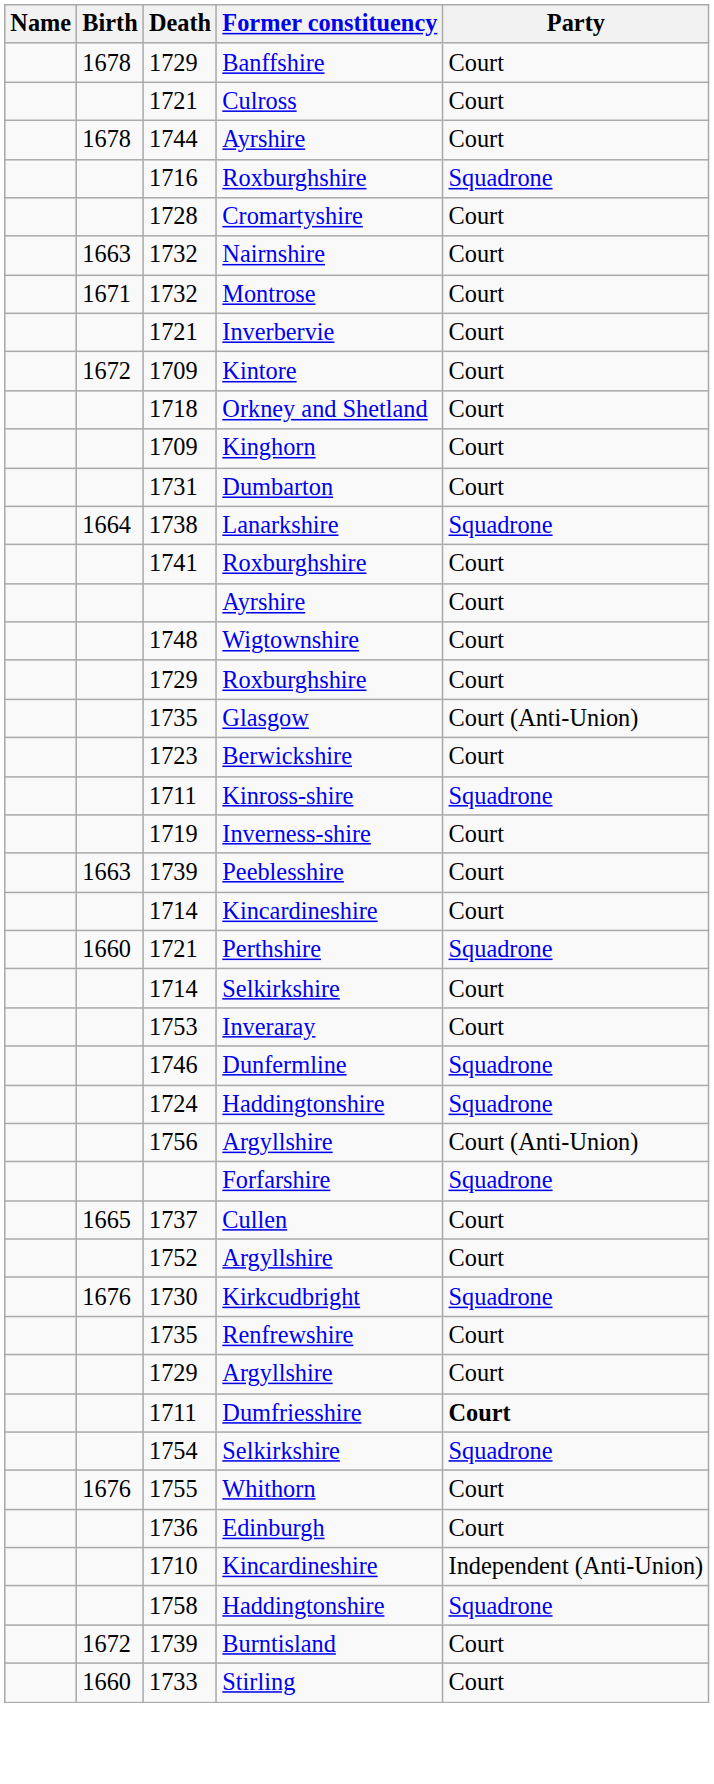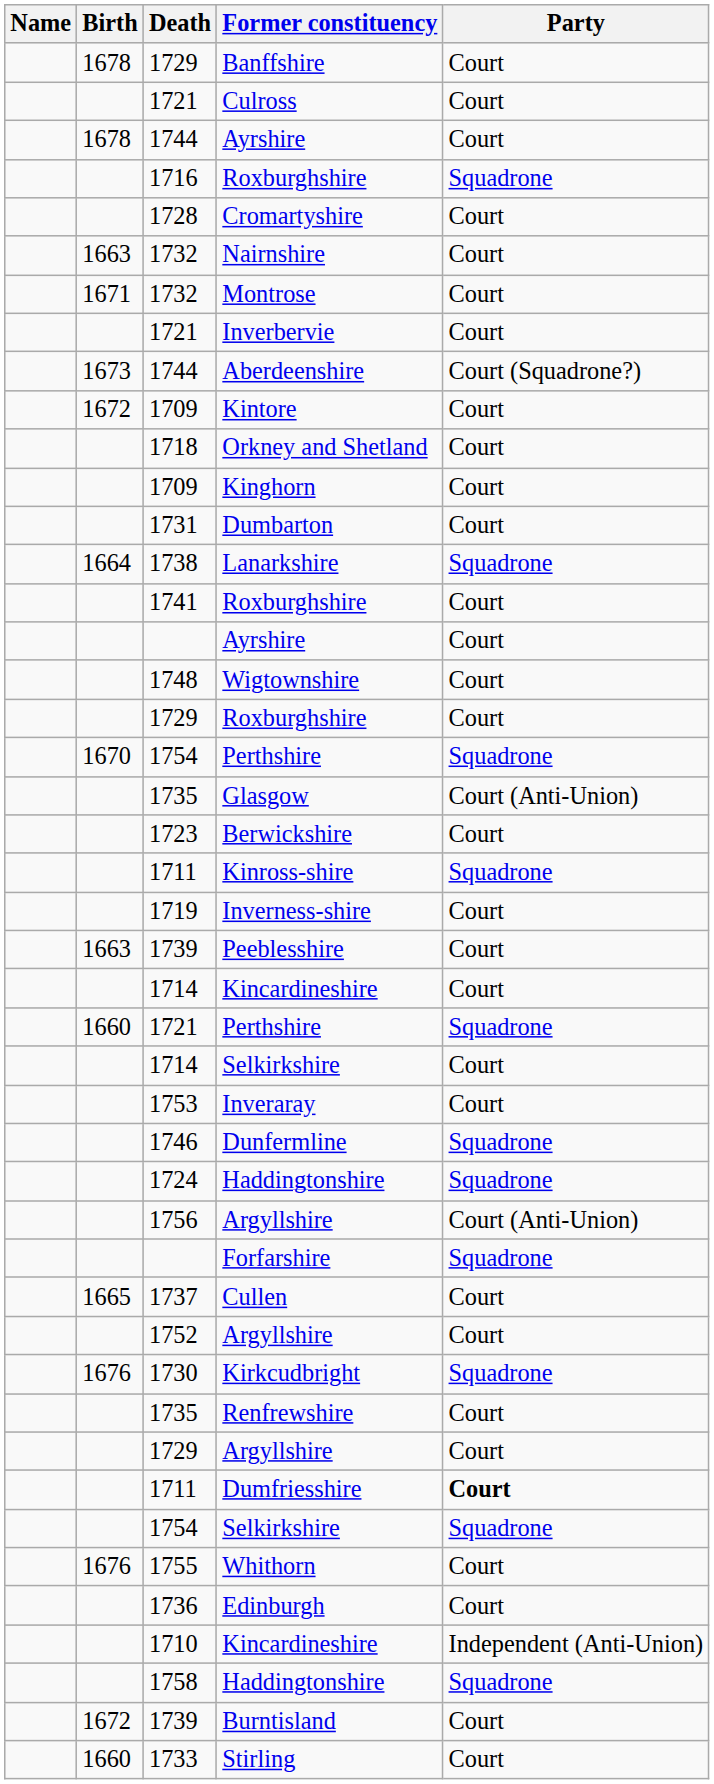 <table class="wikitable sortable">
 <tr>
 <th>Name</th>
 <th>Birth</th>
 <th>Death</th>
 <th><a href='#'>Former constituency</a></th>
 <th>Party</th>
 </tr>
 <tr>
 <td></td>
 <td>1678</td>
 <td>1729</td>
 <td><a href='#'>Banffshire</a></td>
 <td>Court</td>
 </tr>
 <tr>
 <td></td>
 <td></td>
 <td>1721</td>
 <td><a href='#'>Culross</a></td>
 <td>Court</td>
 </tr>
 <tr>
 <td></td>
 <td>1678</td>
 <td>1744</td>
 <td><a href='#'>Ayrshire</a></td>
 <td>Court</td>
 </tr>
 <tr>
 <td></td>
 <td></td>
 <td>1716</td>
 <td><a href='#'>Roxburghshire</a></td>
 <td><a href='#'>Squadrone</a></td>
 </tr>
 <tr>
 <td></td>
 <td></td>
 <td>1728</td>
 <td><a href='#'>Cromartyshire</a></td>
 <td>Court</td>
 </tr>
 <tr>
 <td></td>
 <td>1663</td>
 <td>1732</td>
 <td><a href='#'>Nairnshire</a></td>
 <td>Court</td>
 </tr>
 <tr>
 <td></td>
 <td>1671</td>
 <td>1732</td>
 <td><a href='#'>Montrose</a></td>
 <td>Court</td>
 </tr>
 <tr>
 <td></td>
 <td></td>
 <td>1721</td>
 <td><a href='#'>Inverbervie</a></td>
 <td>Court</td>
 </tr>
 <tr>
 <td></td>
+<td>1673</td>
+<td>1744</td>
+<td><a href='#'>Aberdeenshire</a></td>
+<td>Court (Squadrone?)</td>
+</tr>
+<tr>
+<td></td>
 <td>1672</td>
 <td>1709</td>
 <td><a href='#'>Kintore</a></td>
 <td>Court</td>
 </tr>
 <tr>
 <td></td>
 <td></td>
 <td>1718</td>
 <td><a href='#'>Orkney and Shetland</a></td>
 <td>Court</td>
 </tr>
 <tr>
 <td></td>
 <td></td>
 <td>1709</td>
 <td><a href='#'>Kinghorn</a></td>
 <td>Court</td>
 </tr>
 <tr>
 <td></td>
 <td></td>
 <td>1731</td>
 <td><a href='#'>Dumbarton</a></td>
 <td>Court</td>
 </tr>
 <tr>
 <td></td>
 <td>1664</td>
 <td>1738</td>
 <td><a href='#'>Lanarkshire</a></td>
 <td><a href='#'>Squadrone</a></td>
 </tr>
 <tr>
 <td></td>
 <td></td>
 <td>1741</td>
 <td><a href='#'>Roxburghshire</a></td>
 <td>Court</td>
 </tr>
 <tr>
 <td></td>
 <td></td>
 <td></td>
 <td><a href='#'>Ayrshire</a></td>
 <td>Court</td>
 </tr>
 <tr>
 <td></td>
 <td></td>
 <td>1748</td>
 <td><a href='#'>Wigtownshire</a></td>
 <td>Court</td>
 </tr>
 <tr>
 <td></td>
 <td></td>
 <td>1729</td>
 <td><a href='#'>Roxburghshire</a></td>
 <td>Court</td>
+</tr>
+<tr>
+<td></td>
+<td>1670</td>
+<td>1754</td>
+<td><a href='#'>Perthshire</a></td>
+<td><a href='#'>Squadrone</a></td>
 </tr>
 <tr>
 <td></td>
 <td></td>
 <td>1735</td>
 <td><a href='#'>Glasgow</a></td>
 <td>Court (Anti-Union)</td>
 </tr>
 <tr>
 <td></td>
 <td></td>
 <td>1723</td>
 <td><a href='#'>Berwickshire</a></td>
 <td>Court</td>
 </tr>
 <tr>
 <td></td>
 <td></td>
 <td>1711</td>
 <td><a href='#'>Kinross-shire</a></td>
 <td><a href='#'>Squadrone</a></td>
 </tr>
 <tr>
 <td></td>
 <td></td>
 <td>1719</td>
 <td><a href='#'>Inverness-shire</a></td>
 <td>Court</td>
 </tr>
 <tr>
 <td></td>
 <td>1663</td>
 <td>1739</td>
 <td><a href='#'>Peeblesshire</a></td>
 <td>Court</td>
 </tr>
 <tr>
 <td></td>
 <td></td>
 <td>1714</td>
 <td><a href='#'>Kincardineshire</a></td>
 <td>Court</td>
 </tr>
 <tr>
 <td></td>
 <td>1660</td>
 <td>1721</td>
 <td><a href='#'>Perthshire</a></td>
 <td><a href='#'>Squadrone</a></td>
 </tr>
 <tr>
 <td></td>
 <td></td>
 <td>1714</td>
 <td><a href='#'>Selkirkshire</a></td>
 <td>Court</td>
 </tr>
 <tr>
 <td></td>
 <td></td>
 <td>1753</td>
 <td><a href='#'>Inveraray</a></td>
 <td>Court</td>
 </tr>
 <tr>
 <td></td>
 <td></td>
 <td>1746</td>
 <td><a href='#'>Dunfermline</a></td>
 <td><a href='#'>Squadrone</a></td>
 </tr>
 <tr>
 <td></td>
 <td></td>
 <td>1724</td>
 <td><a href='#'>Haddingtonshire</a></td>
 <td><a href='#'>Squadrone</a></td>
 </tr>
 <tr>
 <td></td>
 <td></td>
 <td>1756</td>
 <td><a href='#'>Argyllshire</a></td>
 <td>Court (Anti-Union)</td>
 </tr>
 <tr>
 <td></td>
 <td></td>
 <td></td>
 <td><a href='#'>Forfarshire</a></td>
 <td><a href='#'>Squadrone</a></td>
 </tr>
 <tr>
 <td></td>
 <td>1665</td>
 <td>1737</td>
 <td><a href='#'>Cullen</a></td>
 <td>Court</td>
 </tr>
 <tr>
 <td></td>
 <td></td>
 <td>1752</td>
 <td><a href='#'>Argyllshire</a></td>
 <td>Court</td>
 </tr>
 <tr>
 <td></td>
 <td>1676</td>
 <td>1730</td>
 <td><a href='#'>Kirkcudbright</a></td>
 <td><a href='#'>Squadrone</a></td>
 </tr>
 <tr>
 <td></td>
 <td></td>
 <td>1735</td>
 <td><a href='#'>Renfrewshire</a></td>
 <td>Court</td>
 </tr>
 <tr>
 <td></td>
 <td></td>
 <td>1729</td>
 <td><a href='#'>Argyllshire</a></td>
 <td>Court</td>
 </tr>
 <tr>
 <td></td>
 <td></td>
 <td>1711</td>
 <td><a href='#'>Dumfriesshire</a></td>
 <td><strong>Court</strong></td>
 </tr>
 <tr>
 <td></td>
 <td></td>
 <td>1754</td>
 <td><a href='#'>Selkirkshire</a></td>
 <td><a href='#'>Squadrone</a></td>
 </tr>
 <tr>
 <td></td>
 <td>1676</td>
 <td>1755</td>
 <td><a href='#'>Whithorn</a></td>
 <td>Court</td>
 </tr>
 <tr>
 <td></td>
 <td></td>
 <td>1736</td>
 <td><a href='#'>Edinburgh</a></td>
 <td>Court</td>
 </tr>
 <tr>
 <td></td>
 <td></td>
 <td>1710</td>
 <td><a href='#'>Kincardineshire</a></td>
 <td>Independent (Anti-Union)</td>
 </tr>
 <tr>
 <td></td>
 <td></td>
 <td>1758</td>
 <td><a href='#'>Haddingtonshire</a></td>
 <td><a href='#'>Squadrone</a></td>
 </tr>
 <tr>
 <td></td>
 <td>1672</td>
 <td>1739</td>
 <td><a href='#'>Burntisland</a></td>
 <td>Court</td>
 </tr>
 <tr>
 <td></td>
 <td>1660</td>
 <td>1733</td>
 <td><a href='#'>Stirling</a></td>
 <td>Court</td>
 </tr>
 </table>
